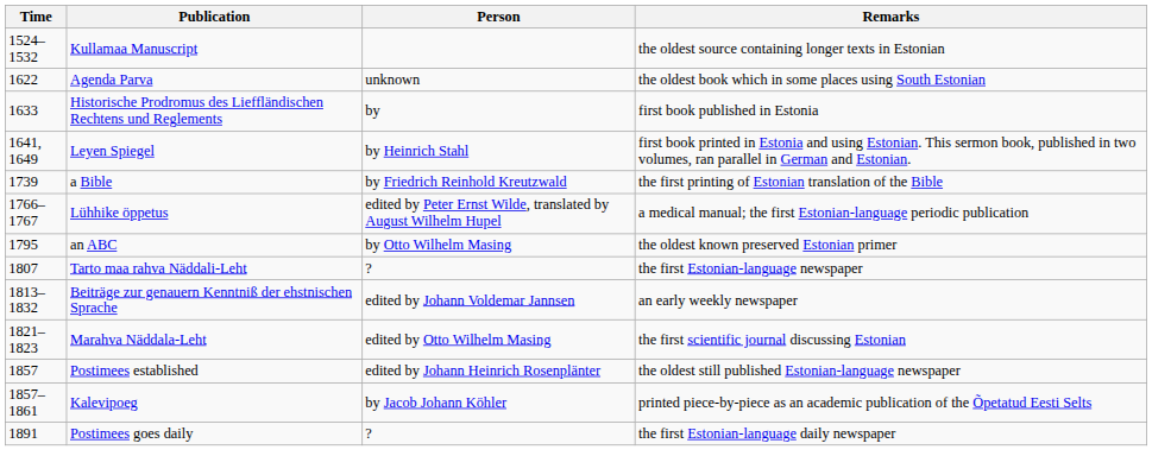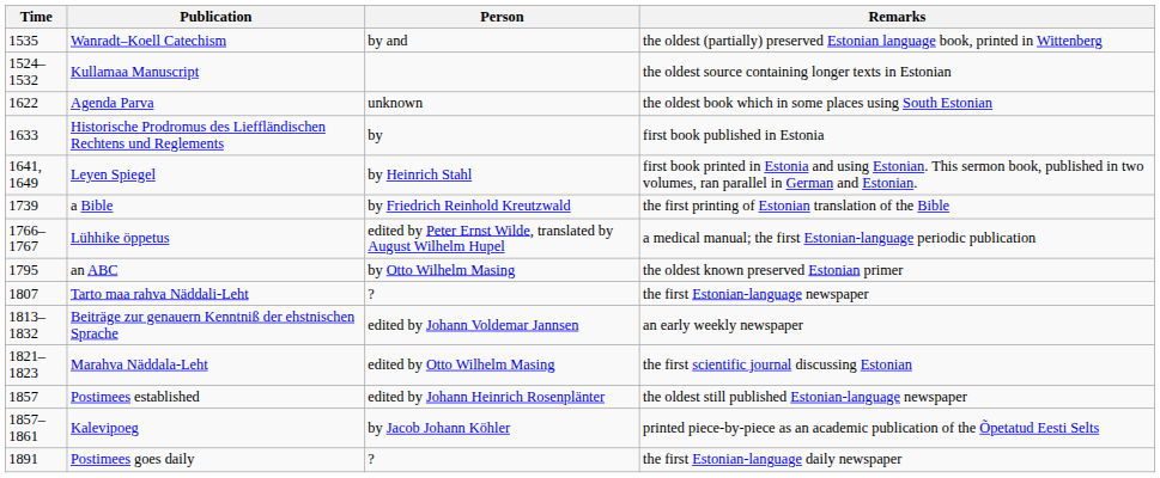 <table class="wikitable">
 <tr>
 <th>Time</th>
 <th>Publication</th>
 <th>Person</th>
 <th>Remarks</th>
+</tr>
+<tr>
+<td>1535</td>
+<td><a href='#'>Wanradt–Koell Catechism</a></td>
+<td>by  and </td>
+<td>the oldest (partially) preserved <a href='#'>Estonian language</a> book, printed in <a href='#'>Wittenberg</a></td>
 </tr>
 <tr>
 <td>1524–1532</td>
 <td><a href='#'>Kullamaa Manuscript</a></td>
 <td></td>
 <td>the oldest source containing longer texts in Estonian</td>
 </tr>
 <tr>
 <td>1622</td>
 <td><a href='#'>Agenda Parva</a></td>
 <td>unknown</td>
 <td>the oldest book which in some places using <a href='#'>South Estonian</a></td>
 </tr>
 <tr>
 <td>1633</td>
 <td><a href='#'>Historische Prodromus des Lieffländischen Rechtens und Reglements</a></td>
 <td>by </td>
 <td>first book published in Estonia</td>
 </tr>
 <tr>
 <td>1641, 1649</td>
 <td><a href='#'>Leyen Spiegel</a></td>
 <td>by <a href='#'>Heinrich Stahl</a></td>
 <td>first book printed in <a href='#'>Estonia</a> and using <a href='#'>Estonian</a>.  This sermon book, published in two volumes, ran parallel in <a href='#'>German</a> and <a href='#'>Estonian</a>.</td>
 </tr>
 <tr>
 <td>1739</td>
 <td>a <a href='#'>Bible</a></td>
 <td>by <a href='#'>Friedrich Reinhold Kreutzwald</a></td>
 <td>the first printing of <a href='#'>Estonian</a> translation of the <a href='#'>Bible</a></td>
 </tr>
 <tr>
 <td>1766–1767</td>
 <td><a href='#'>Lühhike öppetus</a></td>
 <td>edited by <a href='#'>Peter Ernst Wilde</a>, translated by <a href='#'>August Wilhelm Hupel</a></td>
 <td>a medical manual; the first <a href='#'>Estonian-language</a> periodic publication</td>
 </tr>
 <tr>
 <td>1795</td>
 <td>an <a href='#'>ABC</a></td>
 <td>by <a href='#'>Otto Wilhelm Masing</a></td>
 <td>the oldest known preserved <a href='#'>Estonian</a> primer</td>
 </tr>
 <tr>
 <td>1807</td>
 <td><a href='#'>Tarto maa rahva Näddali-Leht</a></td>
 <td>?</td>
 <td>the first <a href='#'>Estonian-language</a> newspaper</td>
 </tr>
 <tr>
 <td>1813–1832</td>
 <td><a href='#'>Beiträge zur genauern Kenntniß der ehstnischen Sprache</a></td>
 <td>edited by <a href='#'>Johann Voldemar Jannsen</a></td>
 <td>an early weekly newspaper</td>
 </tr>
 <tr>
 <td>1821–1823</td>
 <td><a href='#'>Marahva Näddala-Leht</a></td>
 <td>edited by <a href='#'>Otto Wilhelm Masing</a></td>
 <td>the first <a href='#'>scientific journal</a> discussing <a href='#'>Estonian</a></td>
 </tr>
 <tr>
 <td>1857</td>
 <td><a href='#'>Postimees</a> established</td>
 <td>edited by <a href='#'>Johann Heinrich Rosenplänter</a></td>
 <td>the oldest still published <a href='#'>Estonian-language</a> newspaper</td>
 </tr>
 <tr>
 <td>1857–1861</td>
 <td><a href='#'>Kalevipoeg</a></td>
 <td>by <a href='#'>Jacob Johann Köhler</a></td>
 <td>printed piece-by-piece as an academic publication of the <a href='#'>Õpetatud Eesti Selts</a></td>
 </tr>
 <tr>
 <td>1891</td>
 <td><a href='#'>Postimees</a> goes daily</td>
 <td>?</td>
 <td>the first <a href='#'>Estonian-language</a> daily newspaper</td>
 </tr>
 </table>
